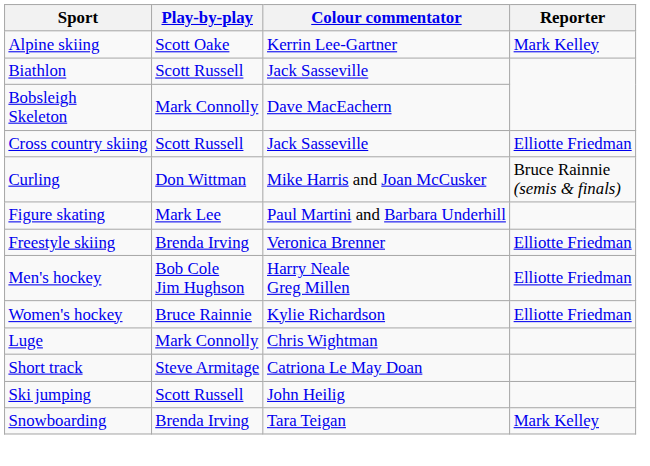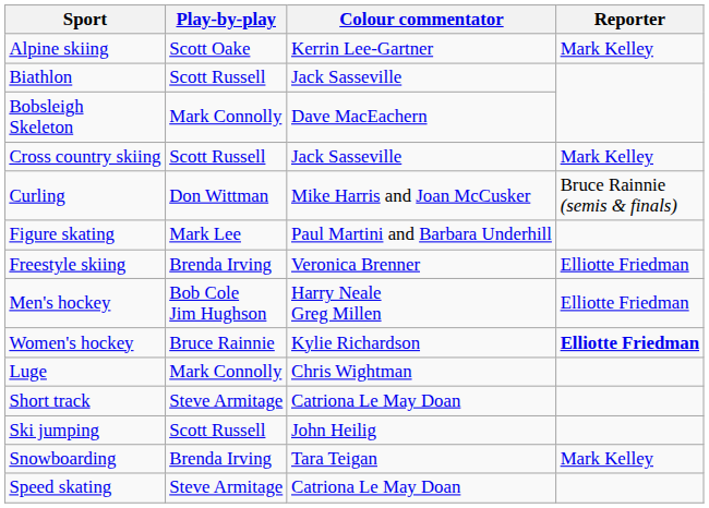 <table class="wikitable">
 <tr>
 <th>Sport</th>
 <th><a href='#'>Play-by-play</a></th>
 <th><a href='#'>Colour commentator</a></th>
 <th>Reporter</th>
 </tr>
 <tr>
 <td><a href='#'>Alpine skiing</a></td>
 <td><a href='#'>Scott Oake</a></td>
 <td><a href='#'>Kerrin Lee-Gartner</a></td>
 <td><a href='#'>Mark Kelley</a></td>
 </tr>
 <tr>
 <td><a href='#'>Biathlon</a></td>
 <td><a href='#'>Scott Russell</a></td>
 <td><a href='#'>Jack Sasseville</a></td>
 </tr>
 <tr>
 <td><a href='#'>Bobsleigh</a> <br><a href='#'>Skeleton</a></td>
 <td><a href='#'>Mark Connolly</a></td>
 <td><a href='#'>Dave MacEachern</a></td>
 </tr>
 <tr>
 <td><a href='#'>Cross country skiing</a></td>
 <td><a href='#'>Scott Russell</a></td>
 <td><a href='#'>Jack Sasseville</a></td>
-<td><a href='#'>Elliotte Friedman</a></td>
+<td><a href='#'>Mark Kelley</a></td>
 </tr>
 <tr>
 <td><a href='#'>Curling</a></td>
 <td><a href='#'>Don Wittman</a></td>
 <td><a href='#'>Mike Harris</a> and <a href='#'>Joan McCusker</a></td>
 <td>Bruce Rainnie <br> <em>(semis & finals)</em></td>
 </tr>
 <tr>
 <td><a href='#'>Figure skating</a></td>
 <td><a href='#'>Mark Lee</a></td>
 <td><a href='#'>Paul Martini</a> and <a href='#'>Barbara Underhill</a></td>
 </tr>
 <tr>
 <td><a href='#'>Freestyle skiing</a></td>
 <td><a href='#'>Brenda Irving</a></td>
 <td><a href='#'>Veronica Brenner</a></td>
 <td><a href='#'>Elliotte Friedman</a></td>
 </tr>
 <tr>
 <td><a href='#'>Men's hockey</a></td>
 <td><a href='#'>Bob Cole</a><br><a href='#'>Jim Hughson</a></td>
 <td><a href='#'>Harry Neale</a><br><a href='#'>Greg Millen</a></td>
 <td><a href='#'>Elliotte Friedman</a></td>
 </tr>
 <tr>
 <td><a href='#'>Women's hockey</a></td>
 <td><a href='#'>Bruce Rainnie</a></td>
 <td><a href='#'>Kylie Richardson</a></td>
-<td><a href='#'>Elliotte Friedman</a></td>
+<td><strong><a href='#'>Elliotte Friedman</a></strong></td>
 </tr>
 <tr>
 <td><a href='#'>Luge</a></td>
 <td><a href='#'>Mark Connolly</a></td>
 <td><a href='#'>Chris Wightman</a></td>
 <td></td>
 </tr>
 <tr>
 <td><a href='#'>Short track</a></td>
 <td><a href='#'>Steve Armitage</a></td>
 <td><a href='#'>Catriona Le May Doan</a></td>
 <td></td>
 </tr>
 <tr>
 <td><a href='#'>Ski jumping</a></td>
 <td><a href='#'>Scott Russell</a></td>
 <td><a href='#'>John Heilig</a></td>
 <td></td>
 </tr>
 <tr>
 <td><a href='#'>Snowboarding</a></td>
 <td><a href='#'>Brenda Irving</a></td>
 <td><a href='#'>Tara Teigan</a></td>
 <td><a href='#'>Mark Kelley</a></td>
 </tr>
+<tr>
+<td><a href='#'>Speed skating</a></td>
+<td><a href='#'>Steve Armitage</a></td>
+<td><a href='#'>Catriona Le May Doan</a></td>
+<td></td>
+</tr>
 </table>
